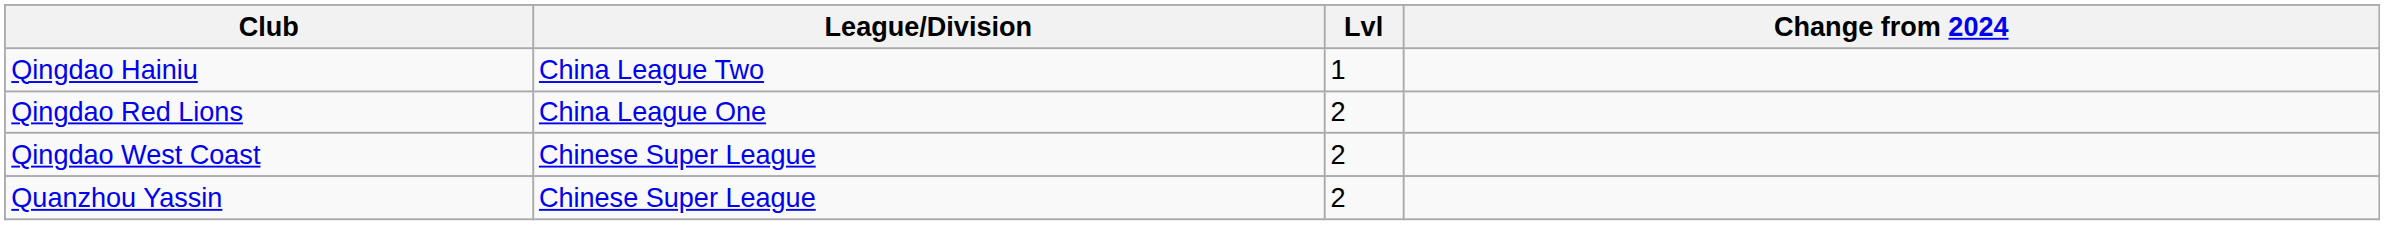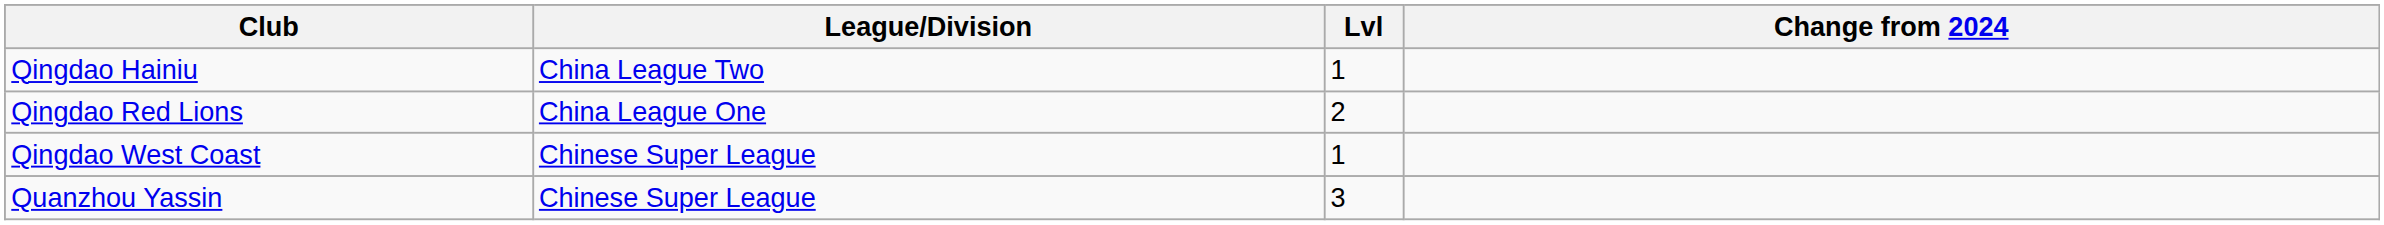 <table class="wikitable sortable" width="100%" style="font-size:90%">
 <tr>
 <th width="20%">Club</th>
 <th width="30%">League/Division</th>
 <th width="3%">Lvl</th>
 <th width="37%">Change from <a href='#'>2024</a></th>
 </tr>
 <tr>
 <td><a href='#'>Qingdao Hainiu</a></td>
 <td><a href='#'>China League Two</a></td>
 <td>1</td>
 <td></td>
 </tr>
 <tr>
 <td><a href='#'>Qingdao Red Lions</a></td>
 <td><a href='#'>China League One</a></td>
 <td>2</td>
 <td></td>
 </tr>
 <tr>
 <td><a href='#'>Qingdao West Coast</a></td>
 <td><a href='#'>Chinese Super League</a></td>
-<td>2</td>
+<td>1</td>
 <td></td>
 </tr>
 <tr>
 <td><a href='#'>Quanzhou Yassin</a></td>
 <td><a href='#'>Chinese Super League</a></td>
-<td>2</td>
+<td>3</td>
 <td></td>
 </tr>
 </table>
